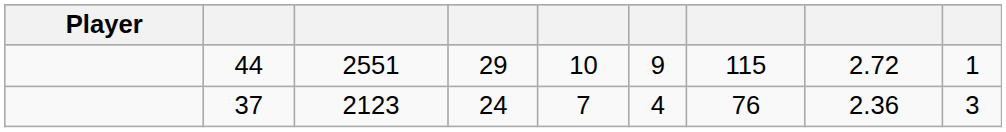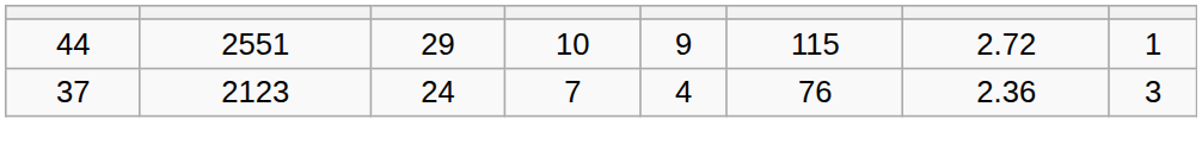 <table class="wikitable sortable" style="width:100%;">
 <tr style="text-align:center; background:#ddd;">
-<th>Player</th>
 <th></th>
 <th></th>
 <th></th>
 <th></th>
 <th></th>
 <th></th>
 <th></th>
 <th></th>
 </tr>
 <tr align=center>
-<td></td>
 <td>44</td>
 <td>2551</td>
 <td>29</td>
 <td>10</td>
 <td>9</td>
 <td>115</td>
 <td>2.72</td>
 <td>1</td>
 </tr>
 <tr align=center>
-<td></td>
 <td>37</td>
 <td>2123</td>
 <td>24</td>
 <td>7</td>
 <td>4</td>
 <td>76</td>
 <td>2.36</td>
 <td>3</td>
 </tr>
 </table>
